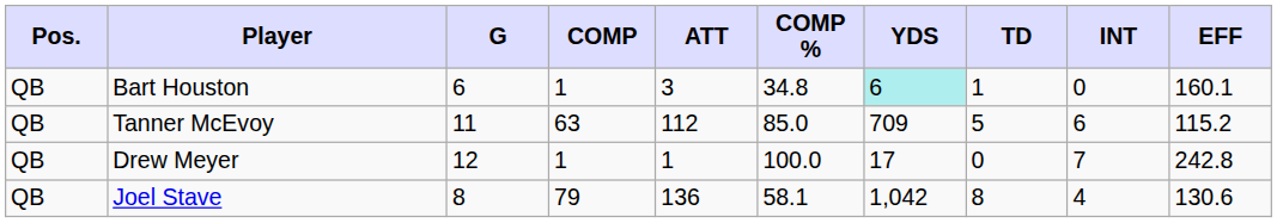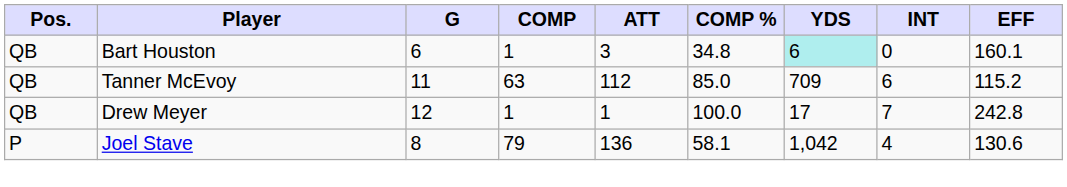 <table class="wikitable sortable">
 <tr>
 <th style="background:#ddf; width:6%;">Pos.</th>
 <th style="background:#ddf; width:20%;">Player</th>
 <th style="background:#ddf; width:6%;">G</th>
 <th style="background:#ddf; width:6%;">COMP</th>
 <th style="background:#ddf; width:6%;">ATT</th>
 <th style="background:#ddf; width:6%;">COMP %</th>
 <th style="background:#ddf; width:6%;">YDS</th>
-<th style="background:#ddf; width:6%;">TD</th>
 <th style="background:#ddf; width:6%;">INT</th>
 <th style="background:#ddf; width:6%;">EFF</th>
 </tr>
 <tr>
 <td>QB</td>
 <td>Bart Houston</td>
 <td>6</td>
 <td>1</td>
 <td>3</td>
 <td>34.8</td>
 <td style="background: paleturquoise;">6</td>
-<td>1</td>
 <td>0</td>
 <td>160.1</td>
 </tr>
 <tr>
 <td>QB</td>
 <td>Tanner McEvoy</td>
 <td>11</td>
 <td>63</td>
 <td>112</td>
 <td>85.0</td>
 <td>709</td>
-<td>5</td>
 <td>6</td>
 <td>115.2</td>
 </tr>
 <tr>
 <td>QB</td>
 <td>Drew Meyer</td>
 <td>12</td>
 <td>1</td>
 <td>1</td>
 <td>100.0</td>
 <td>17</td>
-<td>0</td>
 <td>7</td>
 <td>242.8</td>
 </tr>
 <tr>
-<td>QB</td>
+<td>P</td>
 <td><a href='#'>Joel Stave</a></td>
 <td>8</td>
 <td>79</td>
 <td>136</td>
 <td>58.1</td>
 <td>1,042</td>
-<td>8</td>
 <td>4</td>
 <td>130.6</td>
 </tr>
 </table>
